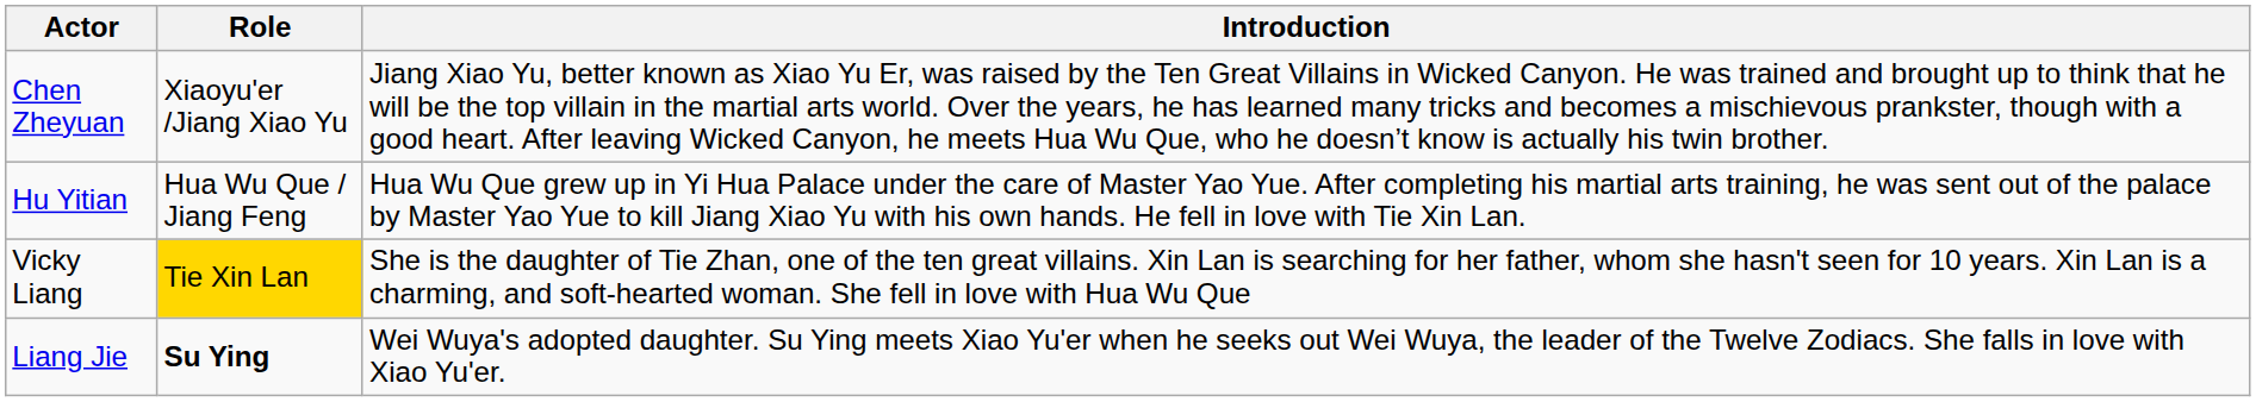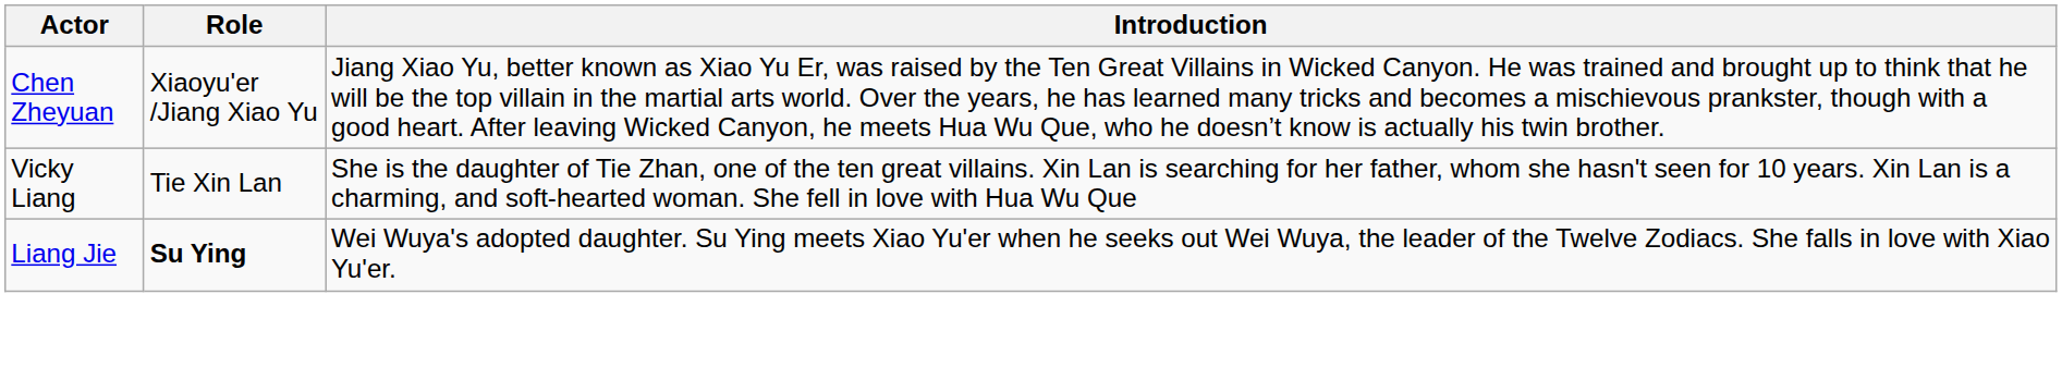 <table class="wikitable">
 <tr>
 <th><strong>Actor</strong></th>
 <th><strong>Role</strong></th>
 <th><strong>Introduction</strong></th>
 </tr>
 <tr>
 <td><a href='#'>Chen Zheyuan</a></td>
 <td>Xiaoyu'er /Jiang Xiao Yu</td>
 <td>Jiang Xiao Yu, better known as Xiao Yu Er, was raised by the Ten Great Villains in Wicked Canyon. He was trained and brought up to think that he will be the top villain in the martial arts world. Over the years, he has learned many tricks and becomes a mischievous prankster, though with a good heart. After leaving Wicked Canyon, he meets Hua Wu Que, who he doesn’t know is actually his twin brother.</td>
 </tr>
 <tr>
-<td><a href='#'>Hu Yitian</a></td>
-<td>Hua Wu Que / Jiang Feng</td>
-<td>Hua Wu Que grew up in Yi Hua Palace under the care of Master Yao Yue. After completing his martial arts training, he was sent out of the palace by Master Yao Yue to kill Jiang Xiao Yu with his own hands. He fell in love with Tie Xin Lan.</td>
-</tr>
-<tr>
 <td>Vicky Liang</td>
-<td style="background: gold;">Tie Xin Lan</td>
+<td>Tie Xin Lan</td>
 <td>She is the daughter of Tie Zhan, one of the ten great villains. Xin Lan is searching for her father, whom she hasn't seen for 10 years. Xin Lan is a charming, and soft-hearted woman. She fell in love with Hua Wu Que</td>
 </tr>
 <tr>
 <td><a href='#'>Liang Jie</a></td>
 <td><strong>Su Ying</strong></td>
 <td>Wei Wuya's adopted daughter. Su Ying meets Xiao Yu'er when he seeks out Wei Wuya, the leader of the Twelve Zodiacs. She falls in love with Xiao Yu'er.</td>
 </tr>
 </table>
